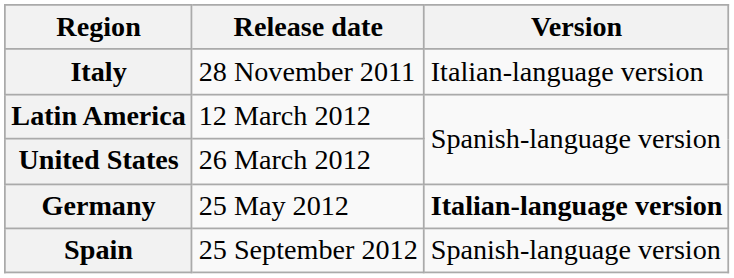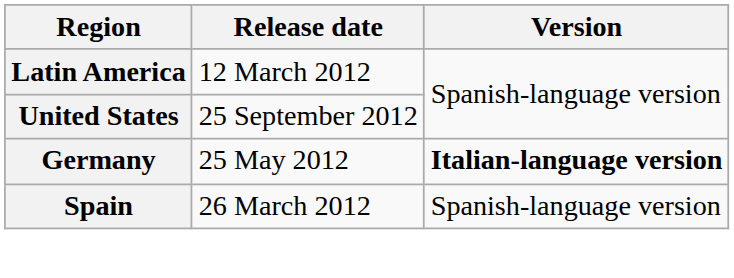 <table class="wikitable plainrowheaders">
 <tr>
 <th>Region</th>
 <th>Release date</th>
 <th>Version</th>
-</tr>
-<tr>
-<th scope="row">Italy</th>
-<td>28 November 2011</td>
-<td>Italian-language version</td>
 </tr>
 <tr>
 <th scope="row">Latin America</th>
 <td>12 March 2012</td>
 <td rowspan="2">Spanish-language version</td>
 </tr>
 <tr>
 <th scope="row">United States</th>
-<td>26 March 2012</td>
+<td>25 September 2012</td>
 </tr>
 <tr>
 <th scope="row">Germany</th>
 <td>25 May 2012</td>
 <td><strong>Italian-language version</strong></td>
 </tr>
 <tr>
 <th scope="row">Spain</th>
-<td>25 September 2012</td>
+<td>26 March 2012</td>
 <td rowspan="2">Spanish-language version</td>
 </tr>
 </table>
